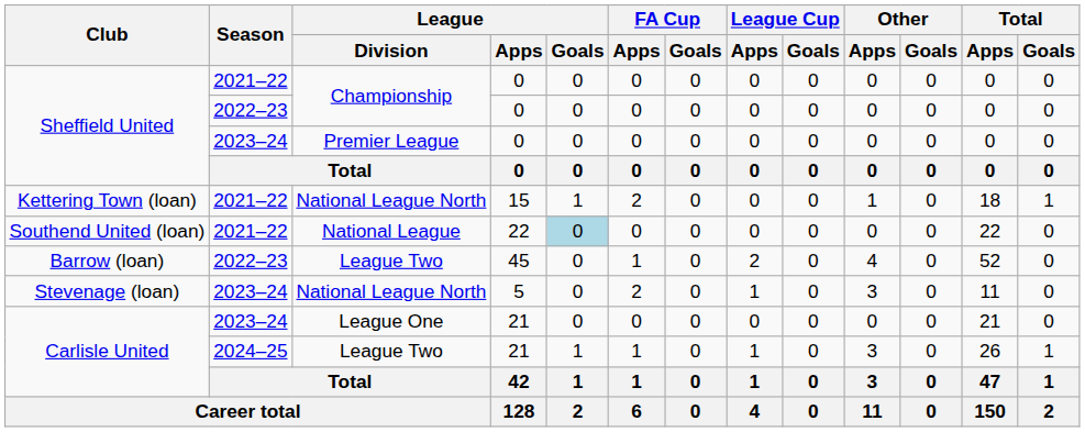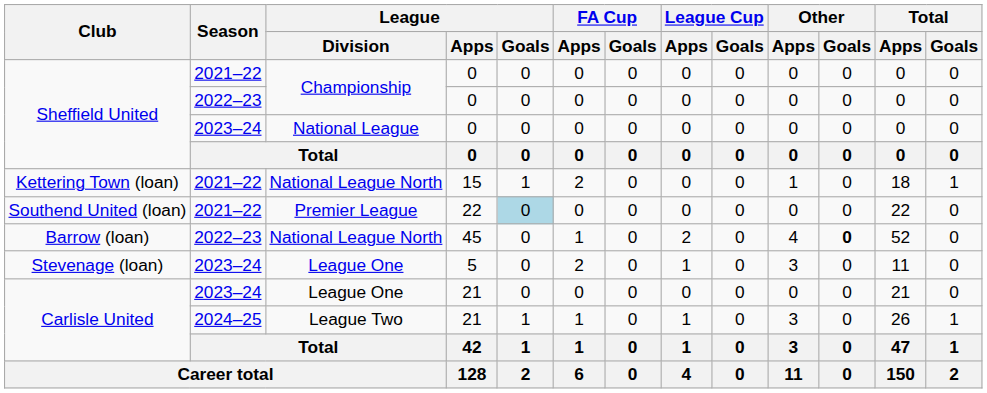 <table class="wikitable" style="text-align: center">
 <tr>
 <th rowspan="2">Club</th>
 <th rowspan="2">Season</th>
 <th colspan="3">League</th>
 <th colspan="2"><a href='#'>FA Cup</a></th>
 <th colspan="2"><a href='#'>League Cup</a></th>
 <th colspan="2">Other</th>
 <th colspan="2">Total</th>
 </tr>
 <tr>
 <th>Division</th>
 <th>Apps</th>
 <th>Goals</th>
 <th>Apps</th>
 <th>Goals</th>
 <th>Apps</th>
 <th>Goals</th>
 <th>Apps</th>
 <th>Goals</th>
 <th>Apps</th>
 <th>Goals</th>
 </tr>
 <tr>
 <td rowspan="4"><a href='#'>Sheffield United</a></td>
 <td><a href='#'>2021–22</a></td>
 <td rowspan="2"><a href='#'>Championship</a></td>
 <td>0</td>
 <td>0</td>
 <td>0</td>
 <td>0</td>
 <td>0</td>
 <td>0</td>
 <td>0</td>
 <td>0</td>
 <td>0</td>
 <td>0</td>
 </tr>
 <tr>
 <td><a href='#'>2022–23</a></td>
 <td>0</td>
 <td>0</td>
 <td>0</td>
 <td>0</td>
 <td>0</td>
 <td>0</td>
 <td>0</td>
 <td>0</td>
 <td>0</td>
 <td>0</td>
 </tr>
 <tr>
 <td><a href='#'>2023–24</a></td>
-<td><a href='#'>Premier League</a></td>
+<td><a href='#'>National League</a></td>
 <td>0</td>
 <td>0</td>
 <td>0</td>
 <td>0</td>
 <td>0</td>
 <td>0</td>
 <td>0</td>
 <td>0</td>
 <td>0</td>
 <td>0</td>
 </tr>
 <tr>
 <th colspan="2">Total</th>
 <th>0</th>
 <th>0</th>
 <th>0</th>
 <th>0</th>
 <th>0</th>
 <th>0</th>
 <th>0</th>
 <th>0</th>
 <th>0</th>
 <th>0</th>
 </tr>
 <tr>
 <td><a href='#'>Kettering Town</a> (loan)</td>
 <td><a href='#'>2021–22</a></td>
 <td><a href='#'>National League North</a></td>
 <td>15</td>
 <td>1</td>
 <td>2</td>
 <td>0</td>
 <td>0</td>
 <td>0</td>
 <td>1</td>
 <td>0</td>
 <td>18</td>
 <td>1</td>
 </tr>
 <tr>
 <td><a href='#'>Southend United</a> (loan)</td>
 <td><a href='#'>2021–22</a></td>
-<td><a href='#'>National League</a></td>
+<td><a href='#'>Premier League</a></td>
 <td>22</td>
 <td style="background: lightblue;">0</td>
 <td>0</td>
 <td>0</td>
 <td>0</td>
 <td>0</td>
 <td>0</td>
 <td>0</td>
 <td>22</td>
 <td>0</td>
 </tr>
 <tr>
 <td><a href='#'>Barrow</a> (loan)</td>
 <td><a href='#'>2022–23</a></td>
-<td><a href='#'>League Two</a></td>
+<td><a href='#'>National League North</a></td>
 <td>45</td>
 <td>0</td>
 <td>1</td>
 <td>0</td>
 <td>2</td>
 <td>0</td>
 <td>4</td>
-<td>0</td>
+<td><strong>0</strong></td>
 <td>52</td>
 <td>0</td>
 </tr>
 <tr>
 <td><a href='#'>Stevenage</a> (loan)</td>
 <td><a href='#'>2023–24</a></td>
-<td><a href='#'>National League North</a></td>
+<td><a href='#'>League One</a></td>
 <td>5</td>
 <td>0</td>
 <td>2</td>
 <td>0</td>
 <td>1</td>
 <td>0</td>
 <td>3</td>
 <td>0</td>
 <td>11</td>
 <td>0</td>
 </tr>
 <tr>
 <td rowspan="3"><a href='#'>Carlisle United</a></td>
 <td><a href='#'>2023–24</a></td>
 <td>League One</td>
 <td>21</td>
 <td>0</td>
 <td>0</td>
 <td>0</td>
 <td>0</td>
 <td>0</td>
 <td>0</td>
 <td>0</td>
 <td>21</td>
 <td>0</td>
 </tr>
 <tr>
 <td><a href='#'>2024–25</a></td>
 <td>League Two</td>
 <td>21</td>
 <td>1</td>
 <td>1</td>
 <td>0</td>
 <td>1</td>
 <td>0</td>
 <td>3</td>
 <td>0</td>
 <td>26</td>
 <td>1</td>
 </tr>
 <tr>
 <th colspan="2">Total</th>
 <th>42</th>
 <th>1</th>
 <th>1</th>
 <th>0</th>
 <th>1</th>
 <th>0</th>
 <th>3</th>
 <th>0</th>
 <th>47</th>
 <th>1</th>
 </tr>
 <tr>
 <th colspan="3">Career total</th>
 <th>128</th>
 <th>2</th>
 <th>6</th>
 <th>0</th>
 <th>4</th>
 <th>0</th>
 <th>11</th>
 <th>0</th>
 <th>150</th>
 <th>2</th>
 </tr>
 </table>
